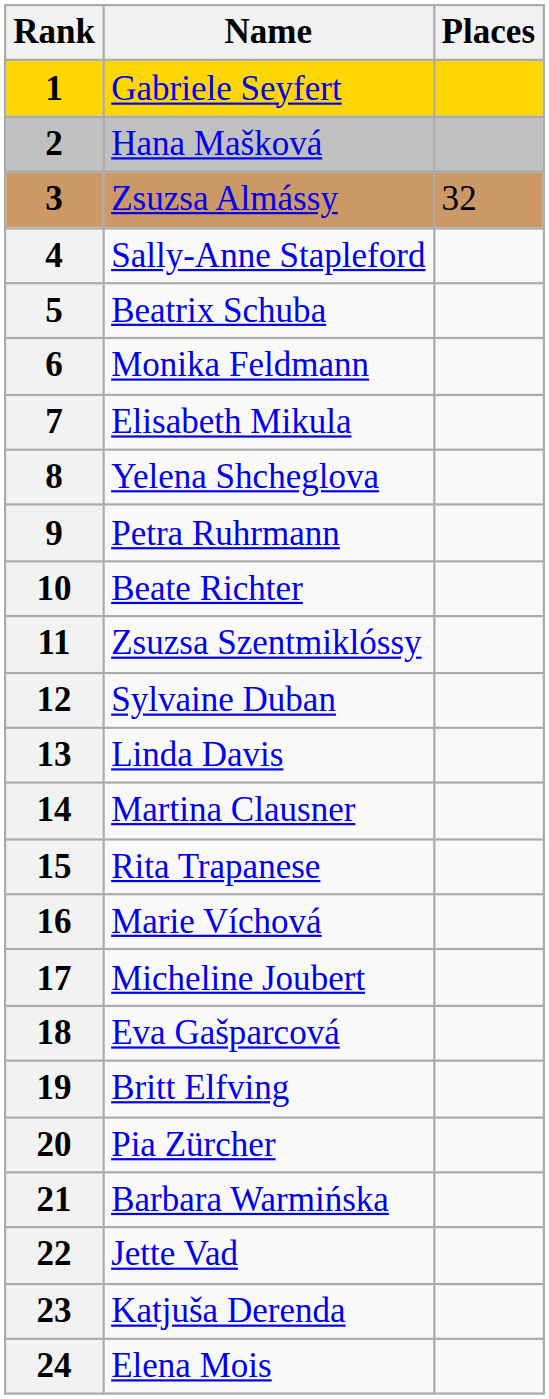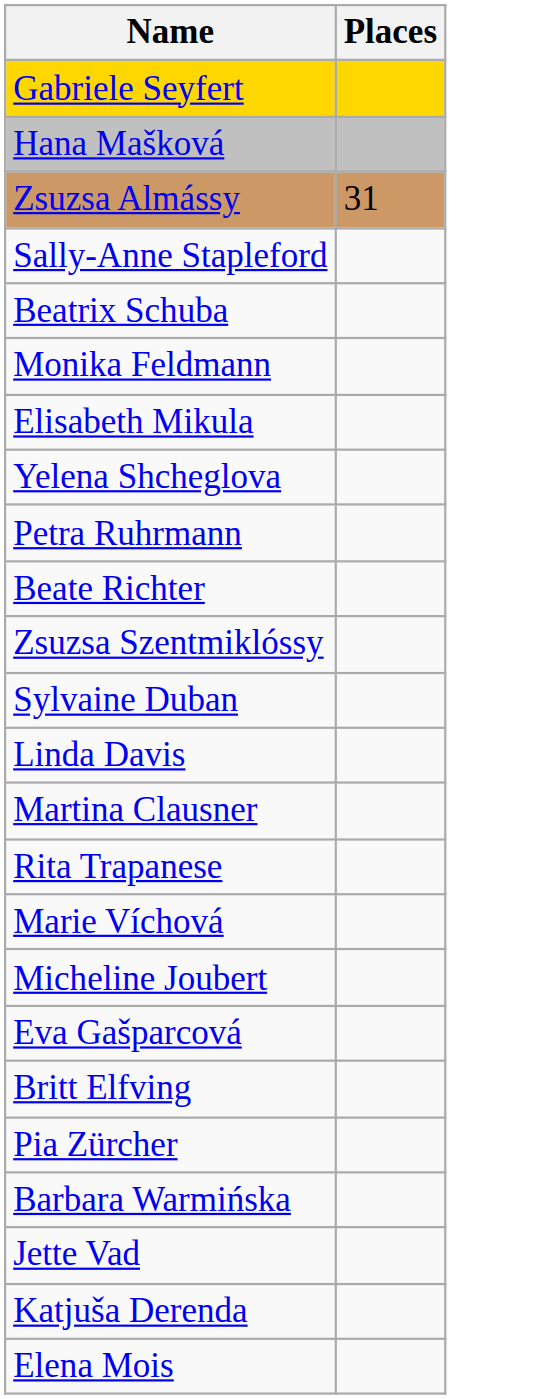 <table class="wikitable">
 <tr>
-<th>Rank</th>
 <th>Name</th>
 <th>Places</th>
 </tr>
 <tr bgcolor="gold">
-<td align="center"><strong>1</strong></td>
 <td> <a href='#'>Gabriele Seyfert</a></td>
 <td></td>
 </tr>
 <tr bgcolor="silver">
-<td align="center"><strong>2</strong></td>
 <td> <a href='#'>Hana Mašková</a></td>
 <td></td>
 </tr>
 <tr bgcolor="cc9966">
-<td align="center"><strong>3</strong></td>
 <td> <a href='#'>Zsuzsa Almássy</a></td>
-<td>32</td>
+<td>31</td>
 </tr>
 <tr>
-<th>4</th>
 <td> <a href='#'>Sally-Anne Stapleford</a></td>
 <td></td>
 </tr>
 <tr>
-<th>5</th>
 <td> <a href='#'>Beatrix Schuba</a></td>
 <td></td>
 </tr>
 <tr>
-<th>6</th>
 <td> <a href='#'>Monika Feldmann</a></td>
 <td></td>
 </tr>
 <tr>
-<th>7</th>
 <td> <a href='#'>Elisabeth Mikula</a></td>
 <td></td>
 </tr>
 <tr>
-<th>8</th>
 <td> <a href='#'>Yelena Shcheglova</a></td>
 <td></td>
 </tr>
 <tr>
-<th>9</th>
 <td> <a href='#'>Petra Ruhrmann</a></td>
 <td></td>
 </tr>
 <tr>
-<th>10</th>
 <td> <a href='#'>Beate Richter</a></td>
 <td></td>
 </tr>
 <tr>
-<th>11</th>
 <td> <a href='#'>Zsuzsa Szentmiklóssy</a></td>
 <td></td>
 </tr>
 <tr>
-<th>12</th>
 <td> <a href='#'>Sylvaine Duban</a></td>
 <td></td>
 </tr>
 <tr>
-<th>13</th>
 <td> <a href='#'>Linda Davis</a></td>
 <td></td>
 </tr>
 <tr>
-<th>14</th>
 <td> <a href='#'>Martina Clausner</a></td>
 <td></td>
 </tr>
 <tr>
-<th>15</th>
 <td> <a href='#'>Rita Trapanese</a></td>
 <td></td>
 </tr>
 <tr>
-<th>16</th>
 <td> <a href='#'>Marie Víchová</a></td>
 <td></td>
 </tr>
 <tr>
-<th>17</th>
 <td> <a href='#'>Micheline Joubert</a></td>
 <td></td>
 </tr>
 <tr>
-<th>18</th>
 <td> <a href='#'>Eva Gašparcová</a></td>
 <td></td>
 </tr>
 <tr>
-<th>19</th>
 <td> <a href='#'>Britt Elfving</a></td>
 <td></td>
 </tr>
 <tr>
-<th>20</th>
 <td> <a href='#'>Pia Zürcher</a></td>
 <td></td>
 </tr>
 <tr>
-<th>21</th>
 <td> <a href='#'>Barbara Warmińska</a></td>
 <td></td>
 </tr>
 <tr>
-<th>22</th>
 <td> <a href='#'>Jette Vad</a></td>
 <td></td>
 </tr>
 <tr>
-<th>23</th>
 <td> <a href='#'>Katjuša Derenda</a></td>
 <td></td>
 </tr>
 <tr>
-<th>24</th>
 <td> <a href='#'>Elena Mois</a></td>
 <td></td>
 </tr>
 </table>
